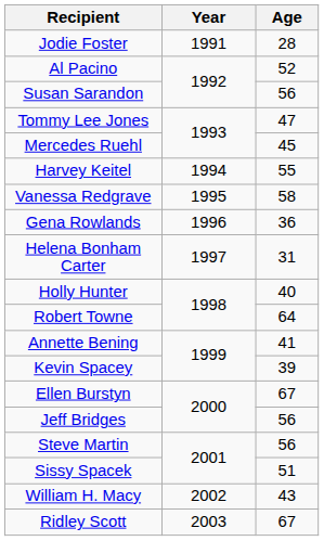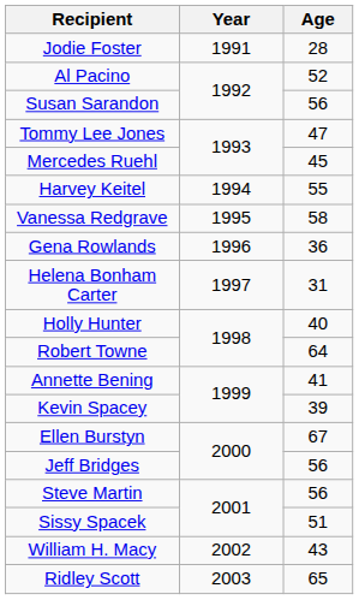 <table class="wikitable" style="width:50%;text-align:center;">
 <tr>
 <th width=50%>Recipient</th>
 <th style="width:30%;">Year</th>
 <th width=20%>Age</th>
 </tr>
 <tr>
 <td><a href='#'>Jodie Foster</a></td>
 <td>1991</td>
 <td>28</td>
 </tr>
 <tr>
 <td><a href='#'>Al Pacino</a></td>
 <td rowspan=2>1992</td>
 <td>52</td>
 </tr>
 <tr>
 <td><a href='#'>Susan Sarandon</a></td>
 <td>56</td>
 </tr>
 <tr>
 <td><a href='#'>Tommy Lee Jones</a></td>
 <td rowspan=2>1993</td>
 <td>47</td>
 </tr>
 <tr>
 <td><a href='#'>Mercedes Ruehl</a></td>
 <td>45</td>
 </tr>
 <tr>
 <td><a href='#'>Harvey Keitel</a></td>
 <td>1994</td>
 <td>55</td>
 </tr>
 <tr>
 <td><a href='#'>Vanessa Redgrave</a></td>
 <td>1995</td>
 <td>58</td>
 </tr>
 <tr>
 <td><a href='#'>Gena Rowlands</a></td>
 <td>1996</td>
 <td>36</td>
 </tr>
 <tr>
 <td><a href='#'>Helena Bonham Carter</a></td>
 <td>1997</td>
 <td>31</td>
 </tr>
 <tr>
 <td><a href='#'>Holly Hunter</a></td>
 <td rowspan=2>1998</td>
 <td>40</td>
 </tr>
 <tr>
 <td><a href='#'>Robert Towne</a></td>
 <td>64</td>
 </tr>
 <tr>
 <td><a href='#'>Annette Bening</a></td>
 <td rowspan=2>1999</td>
 <td>41</td>
 </tr>
 <tr>
 <td><a href='#'>Kevin Spacey</a></td>
 <td>39</td>
 </tr>
 <tr>
 <td><a href='#'>Ellen Burstyn</a></td>
 <td rowspan=2>2000</td>
 <td>67</td>
 </tr>
 <tr>
 <td><a href='#'>Jeff Bridges</a></td>
 <td>56</td>
 </tr>
 <tr>
 <td><a href='#'>Steve Martin</a></td>
 <td rowspan=2>2001</td>
 <td>56</td>
 </tr>
 <tr>
 <td><a href='#'>Sissy Spacek</a></td>
 <td>51</td>
 </tr>
 <tr>
 <td><a href='#'>William H. Macy</a></td>
 <td>2002</td>
 <td>43</td>
 </tr>
 <tr>
 <td><a href='#'>Ridley Scott</a></td>
 <td>2003</td>
-<td>67</td>
+<td>65</td>
 </tr>
 </table>
